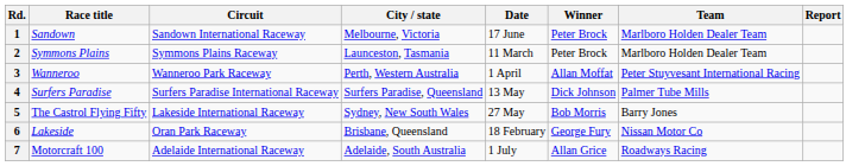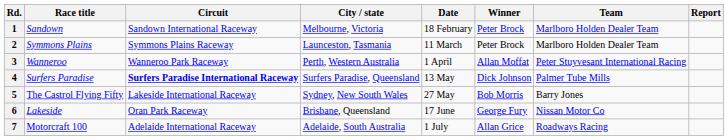 <table class="wikitable" style="font-size: 90%">
 <tr>
 <th>Rd.</th>
 <th>Race title</th>
 <th>Circuit</th>
 <th>City / state</th>
 <th>Date</th>
 <th>Winner</th>
 <th>Team</th>
 <th>Report</th>
 </tr>
 <tr>
 <th>1</th>
 <td><em><a href='#'>Sandown</a></em></td>
 <td><a href='#'>Sandown International Raceway</a></td>
 <td><a href='#'>Melbourne</a>, <a href='#'>Victoria</a></td>
-<td>17 June</td>
+<td>18 February</td>
 <td><a href='#'>Peter Brock</a></td>
 <td><a href='#'>Marlboro Holden Dealer Team</a></td>
 <td></td>
 </tr>
 <tr>
 <th>2</th>
 <td><em><a href='#'>Symmons Plains</a></em></td>
 <td><a href='#'>Symmons Plains Raceway</a></td>
 <td><a href='#'>Launceston</a>, <a href='#'>Tasmania</a></td>
 <td>11 March</td>
 <td>Peter Brock</td>
 <td>Marlboro Holden Dealer Team</td>
 <td></td>
 </tr>
 <tr>
 <th>3</th>
 <td><em><a href='#'>Wanneroo</a></em></td>
 <td><a href='#'>Wanneroo Park Raceway</a></td>
 <td><a href='#'>Perth</a>, <a href='#'>Western Australia</a></td>
 <td>1 April</td>
 <td><a href='#'>Allan Moffat</a></td>
 <td><a href='#'>Peter Stuyvesant International Racing</a></td>
 <td></td>
 </tr>
 <tr>
 <th>4</th>
 <td><em><a href='#'>Surfers Paradise</a></em></td>
-<td><a href='#'>Surfers Paradise International Raceway</a></td>
+<td><strong><a href='#'>Surfers Paradise International Raceway</a></strong></td>
 <td><a href='#'>Surfers Paradise</a>, <a href='#'>Queensland</a></td>
 <td>13 May</td>
 <td><a href='#'>Dick Johnson</a></td>
 <td><a href='#'>Palmer Tube Mills</a></td>
 <td></td>
 </tr>
 <tr>
 <th>5</th>
 <td><a href='#'>The Castrol Flying Fifty</a></td>
 <td><a href='#'>Lakeside International Raceway</a></td>
 <td><a href='#'>Sydney</a>, <a href='#'>New South Wales</a></td>
 <td>27 May</td>
 <td><a href='#'>Bob Morris</a></td>
 <td>Barry Jones</td>
 <td></td>
 </tr>
 <tr>
 <th>6</th>
 <td><em><a href='#'>Lakeside</a></em></td>
 <td><a href='#'>Oran Park Raceway</a></td>
 <td><a href='#'>Brisbane</a>, Queensland</td>
-<td>18 February</td>
+<td>17 June</td>
 <td><a href='#'>George Fury</a></td>
 <td><a href='#'>Nissan Motor Co</a></td>
 <td></td>
 </tr>
 <tr>
 <th>7</th>
 <td><a href='#'>Motorcraft 100</a></td>
 <td><a href='#'>Adelaide International Raceway</a></td>
 <td><a href='#'>Adelaide</a>, <a href='#'>South Australia</a></td>
 <td>1 July</td>
 <td><a href='#'>Allan Grice</a></td>
 <td><a href='#'>Roadways Racing</a></td>
 <td></td>
 </tr>
 </table>
